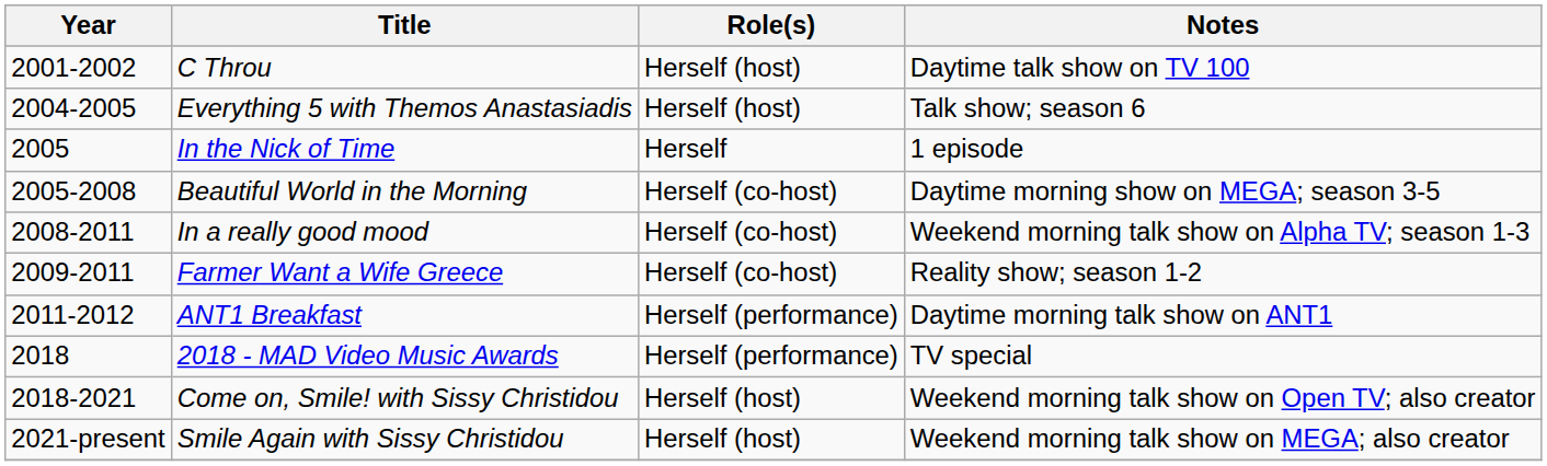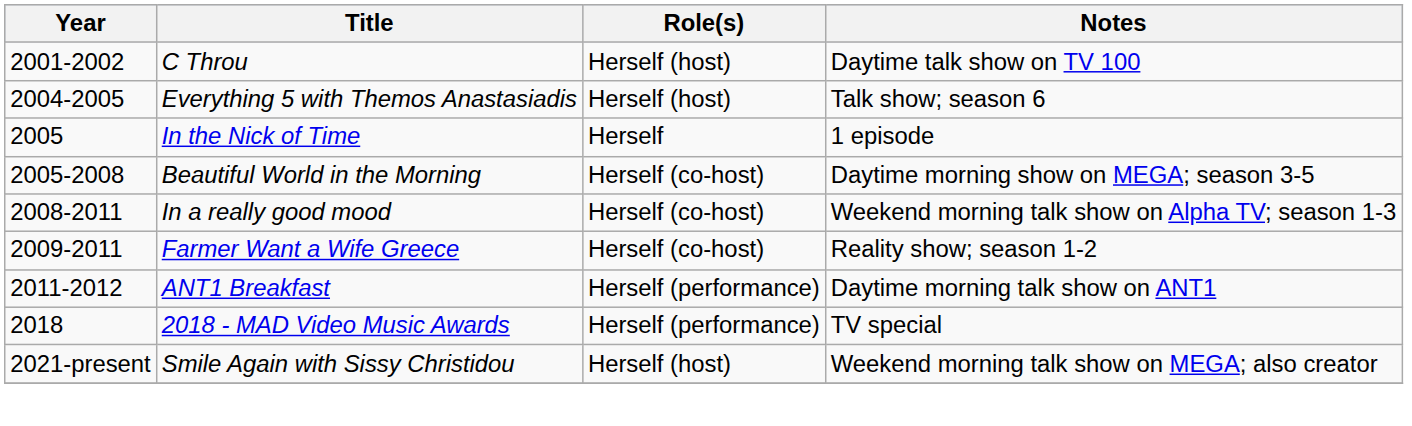 <table class="wikitable">
 <tr style="background:#b0c4de; text-align:center;">
 <th>Year</th>
 <th>Title</th>
 <th>Role(s)</th>
 <th>Notes</th>
 </tr>
 <tr>
 <td>2001-2002</td>
 <td><em>C Throu</em></td>
 <td>Herself (host)</td>
 <td>Daytime talk show on <a href='#'>TV 100</a></td>
 </tr>
 <tr>
 <td>2004-2005</td>
 <td><em>Everything 5 with Themos Anastasiadis</em></td>
 <td>Herself (host)</td>
 <td>Talk show; season 6</td>
 </tr>
 <tr>
 <td>2005</td>
 <td><em><a href='#'>In the Nick of Time</a></em></td>
 <td>Herself</td>
 <td>1 episode</td>
 </tr>
 <tr>
 <td>2005-2008</td>
 <td><em>Beautiful World in the Morning</em></td>
 <td>Herself (co-host)</td>
 <td>Daytime morning show on <a href='#'>MEGA</a>; season 3-5</td>
 </tr>
 <tr>
 <td>2008-2011</td>
 <td><em>In a really good mood</em></td>
 <td>Herself (co-host)</td>
 <td>Weekend morning talk show on <a href='#'>Alpha TV</a>; season 1-3</td>
 </tr>
 <tr>
 <td>2009-2011</td>
 <td><em><a href='#'>Farmer Want a Wife Greece</a></em></td>
 <td>Herself (co-host)</td>
 <td>Reality show; season 1-2</td>
 </tr>
 <tr>
 <td>2011-2012</td>
 <td><em><a href='#'>ANT1 Breakfast</a></em></td>
 <td>Herself (performance)</td>
 <td>Daytime morning talk show on <a href='#'>ANT1</a></td>
 </tr>
 <tr>
 <td>2018</td>
 <td><em><a href='#'>2018 - MAD Video Music Awards</a></em></td>
 <td>Herself (performance)</td>
 <td>TV special</td>
 </tr>
 <tr>
-<td>2018-2021</td>
-<td><em>Come on, Smile! with Sissy Christidou</em></td>
-<td>Herself (host)</td>
-<td>Weekend morning talk show on <a href='#'>Open TV</a>; also creator</td>
-</tr>
-<tr>
 <td>2021-present</td>
 <td><em>Smile Again with Sissy Christidou</em></td>
 <td>Herself (host)</td>
 <td>Weekend morning talk show on <a href='#'>MEGA</a>; also creator</td>
 </tr>
 <tr>
 </tr>
 </table>
